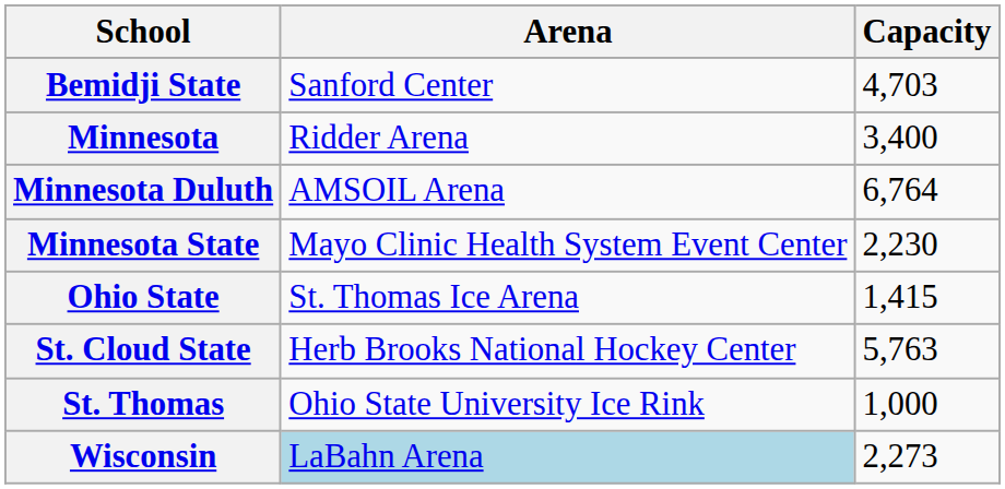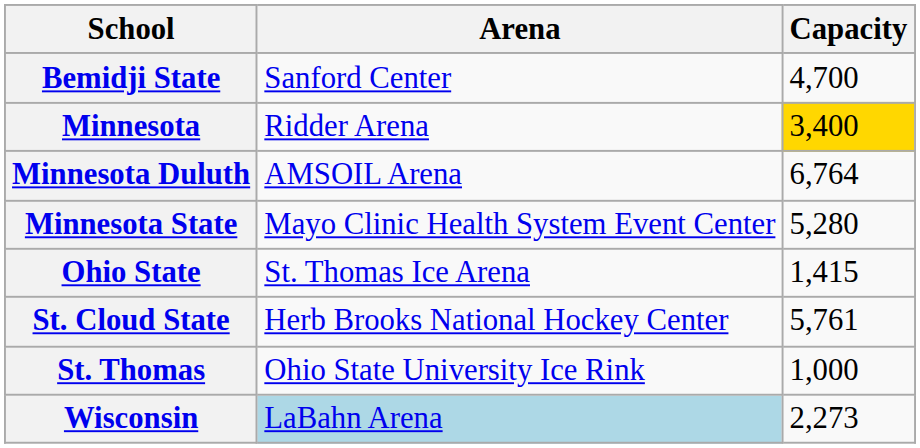 <table class="wikitable sortable plainrowheaders">
 <tr>
 <th scope="col">School</th>
 <th scope="col">Arena</th>
 <th scope="col">Capacity</th>
 </tr>
 <tr>
 <th scope="row"><a href='#'>Bemidji State</a></th>
 <td><a href='#'>Sanford Center</a></td>
-<td>4,703</td>
+<td>4,700</td>
 </tr>
 <tr>
 <th scope="row"><a href='#'>Minnesota</a></th>
 <td><a href='#'>Ridder Arena</a></td>
-<td>3,400</td>
+<td style="background: gold;">3,400</td>
 </tr>
 <tr>
 <th scope="row"><a href='#'>Minnesota Duluth</a></th>
 <td><a href='#'>AMSOIL Arena</a></td>
 <td>6,764</td>
 </tr>
 <tr>
 <th scope="row"><a href='#'>Minnesota State</a></th>
 <td><a href='#'>Mayo Clinic Health System Event Center</a></td>
-<td>2,230</td>
+<td>5,280</td>
 </tr>
 <tr>
 <th scope="row"><a href='#'>Ohio State</a></th>
 <td><a href='#'>St. Thomas Ice Arena</a></td>
 <td>1,415</td>
 </tr>
 <tr>
 <th scope="row"><a href='#'>St. Cloud State</a></th>
 <td><a href='#'>Herb Brooks National Hockey Center</a></td>
-<td>5,763</td>
+<td>5,761</td>
 </tr>
 <tr>
 <th scope="row"><a href='#'>St. Thomas</a></th>
 <td><a href='#'>Ohio State University Ice Rink</a></td>
 <td>1,000</td>
 </tr>
 <tr>
 <th scope="row"><a href='#'>Wisconsin</a></th>
 <td style="background: lightblue;"><a href='#'>LaBahn Arena</a></td>
 <td>2,273</td>
 </tr>
 </table>
